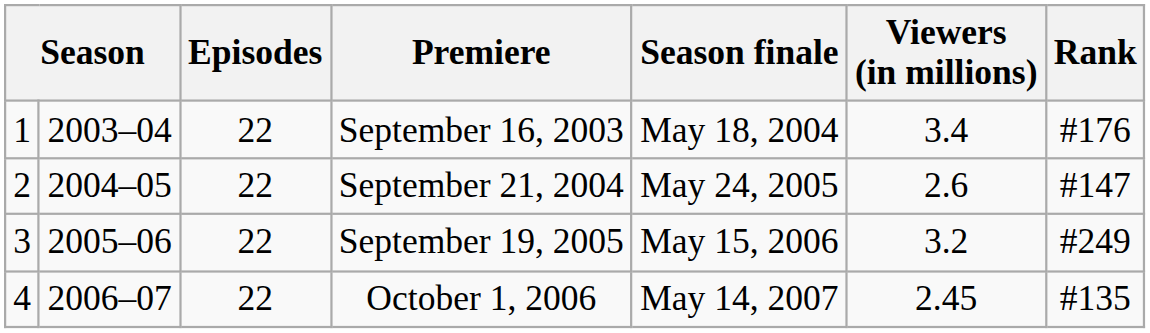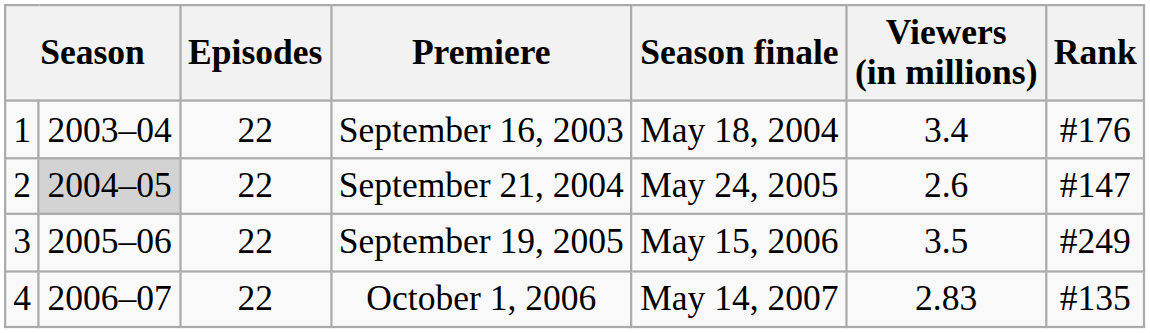 <table class="wikitable" style="text-align: center">
 <tr>
 <th colspan="2">Season</th>
 <th>Episodes</th>
 <th>Premiere</th>
 <th>Season finale</th>
 <th>Viewers<br>(in millions)</th>
 <th>Rank</th>
 </tr>
 <tr>
 <td>1</td>
 <td>2003–04</td>
 <td>22</td>
 <td>September 16, 2003</td>
 <td>May 18, 2004</td>
 <td>3.4</td>
 <td>#176</td>
 </tr>
 <tr>
 <td>2</td>
-<td>2004–05</td>
+<td style="background: lightgrey;">2004–05</td>
 <td>22</td>
 <td>September 21, 2004</td>
 <td>May 24, 2005</td>
 <td>2.6</td>
 <td>#147</td>
 </tr>
 <tr>
 <td>3</td>
 <td>2005–06</td>
 <td>22</td>
 <td>September 19, 2005</td>
 <td>May 15, 2006</td>
-<td>3.2</td>
+<td>3.5</td>
 <td>#249</td>
 </tr>
 <tr>
 <td>4</td>
 <td>2006–07</td>
 <td>22</td>
 <td>October 1, 2006</td>
 <td>May 14, 2007</td>
-<td>2.45</td>
+<td>2.83</td>
 <td>#135</td>
 </tr>
 </table>
